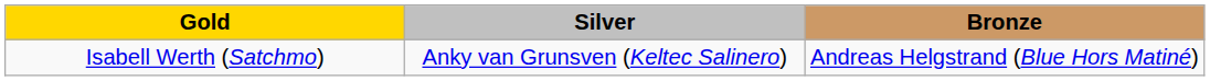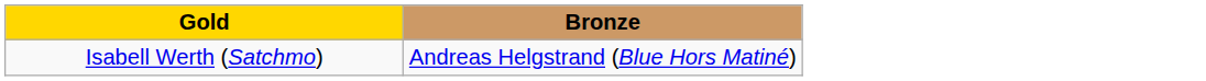 <table class="wikitable">
 <tr>
 <th style="width:280px; background:gold;">Gold</th>
-<th style="width:280px; background:silver;">Silver</th>
 <th style="width:280px; background:#c96;">Bronze</th>
 </tr>
 <tr>
 <td style="text-align:center;"> <a href='#'>Isabell Werth</a> (<em><a href='#'>Satchmo</a></em>)</td>
-<td style="text-align:center;"> <a href='#'>Anky van Grunsven</a> (<em><a href='#'>Keltec Salinero</a></em>)</td>
 <td style="text-align:center;"> <a href='#'>Andreas Helgstrand</a> (<em><a href='#'>Blue Hors Matiné</a></em>)</td>
 </tr>
 </table>
